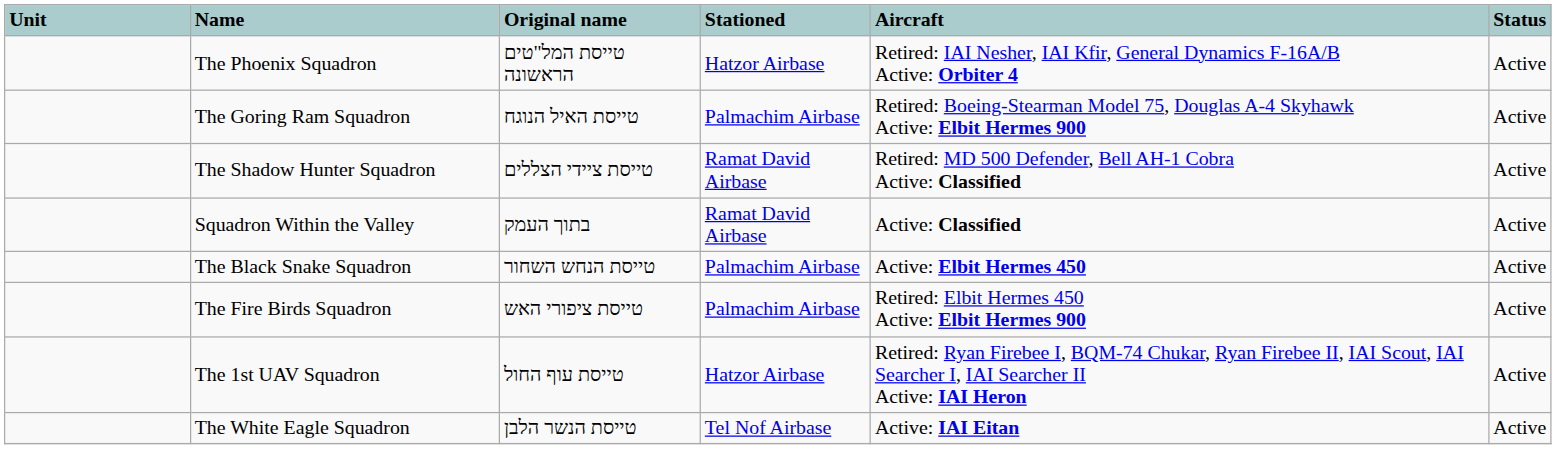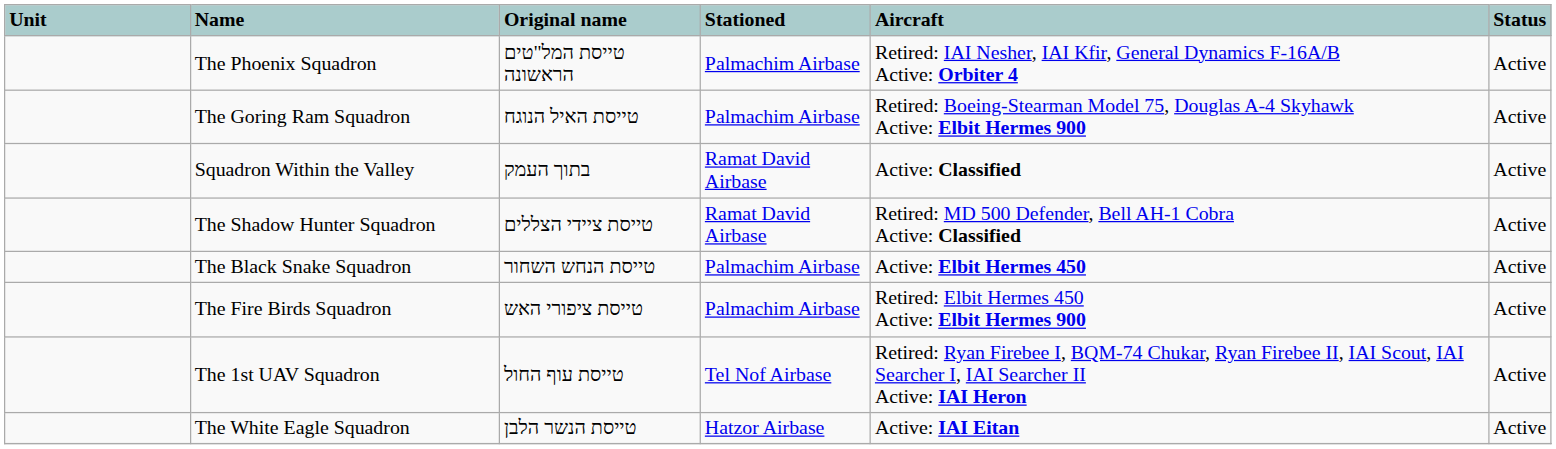 <table class="wikitable">
 <tr>
 <th style="text-align: left; background: #aacccc;" width="12%">Unit</th>
 <th style="text-align: left; background: #aacccc;" width="20%">Name</th>
 <th style="text-align: left; background: #aacccc;" width="13%">Original name</th>
 <th style="text-align: left; background: #aacccc;" width="11%">Stationed</th>
 <th style="text-align: left; background: #aacccc;" width="40%">Aircraft</th>
 <th style="text-align: left; background: #aacccc;" width="5%">Status</th>
 </tr>
 <tr ---->
 <td></td>
 <td>The Phoenix Squadron</td>
 <td>טייסת המל"טים הראשונה</td>
-<td><a href='#'>Hatzor Airbase</a></td>
+<td><a href='#'>Palmachim Airbase</a></td>
 <td>Retired: <a href='#'>IAI Nesher</a>, <a href='#'>IAI Kfir</a>, <a href='#'>General Dynamics F-16A/B</a><br>Active: <strong><a href='#'>Orbiter 4</a></strong></td>
 <td><span>Active</span></td>
 </tr>
 <tr ---->
 <td></td>
 <td>The Goring Ram Squadron</td>
 <td>טייסת האיל הנוגח</td>
 <td><a href='#'>Palmachim Airbase</a></td>
 <td>Retired: <a href='#'>Boeing-Stearman Model 75</a>, <a href='#'>Douglas A-4 Skyhawk</a><br>Active: <strong><a href='#'>Elbit Hermes 900</a></strong></td>
 <td><span>Active</span></td>
 </tr>
 <tr ---->
 <td></td>
+<td>Squadron Within the Valley</td>
+<td>בתוך העמק</td>
+<td><a href='#'>Ramat David Airbase</a></td>
+<td>Active: <strong>Classified</strong></td>
+<td><span>Active</span></td>
+</tr>
+<tr ---->
+<td></td>
 <td>The Shadow Hunter Squadron</td>
 <td>טייסת ציידי הצללים</td>
 <td><a href='#'>Ramat David Airbase</a></td>
 <td>Retired: <a href='#'>MD 500 Defender</a>, <a href='#'>Bell AH-1 Cobra</a><br>Active: <strong>Classified</strong></td>
-<td><span>Active</span></td>
-</tr>
-<tr ---->
-<td></td>
-<td>Squadron Within the Valley</td>
-<td>בתוך העמק</td>
-<td><a href='#'>Ramat David Airbase</a></td>
-<td>Active: <strong>Classified</strong></td>
 <td><span>Active</span></td>
 </tr>
 <tr ---->
 <td></td>
 <td>The Black Snake Squadron</td>
 <td>טייסת הנחש השחור</td>
 <td><a href='#'>Palmachim Airbase</a></td>
 <td>Active: <strong><a href='#'>Elbit Hermes 450</a></strong></td>
 <td><span>Active</span></td>
 </tr>
 <tr ---->
 <td></td>
 <td>The Fire Birds Squadron</td>
 <td>טייסת ציפורי האש</td>
 <td><a href='#'>Palmachim Airbase</a></td>
 <td>Retired: <a href='#'>Elbit Hermes 450</a> <br>Active: <strong><a href='#'>Elbit Hermes 900</a></strong></td>
 <td><span>Active</span></td>
 </tr>
 <tr ---->
 <td></td>
 <td>The 1st UAV Squadron</td>
 <td>טייסת עוף החול</td>
-<td><a href='#'>Hatzor Airbase</a></td>
+<td><a href='#'>Tel Nof Airbase</a></td>
 <td>Retired: <a href='#'>Ryan Firebee I</a>, <a href='#'>BQM-74 Chukar</a>, <a href='#'>Ryan Firebee II</a>, <a href='#'>IAI Scout</a>, <a href='#'>IAI Searcher I</a>, <a href='#'>IAI Searcher II</a><br>Active: <strong><a href='#'>IAI Heron</a></strong></td>
 <td><span>Active</span></td>
 </tr>
 <tr ---->
 <td></td>
 <td>The White Eagle Squadron</td>
 <td>טייסת הנשר הלבן</td>
-<td><a href='#'>Tel Nof Airbase</a></td>
+<td><a href='#'>Hatzor Airbase</a></td>
 <td>Active: <strong><a href='#'>IAI Eitan</a></strong></td>
 <td><span>Active</span></td>
 </tr>
 <tr ---->
 </tr>
 </table>
